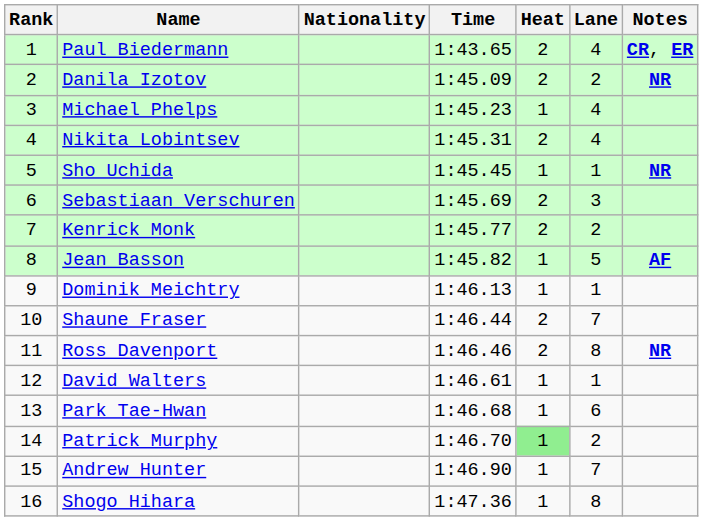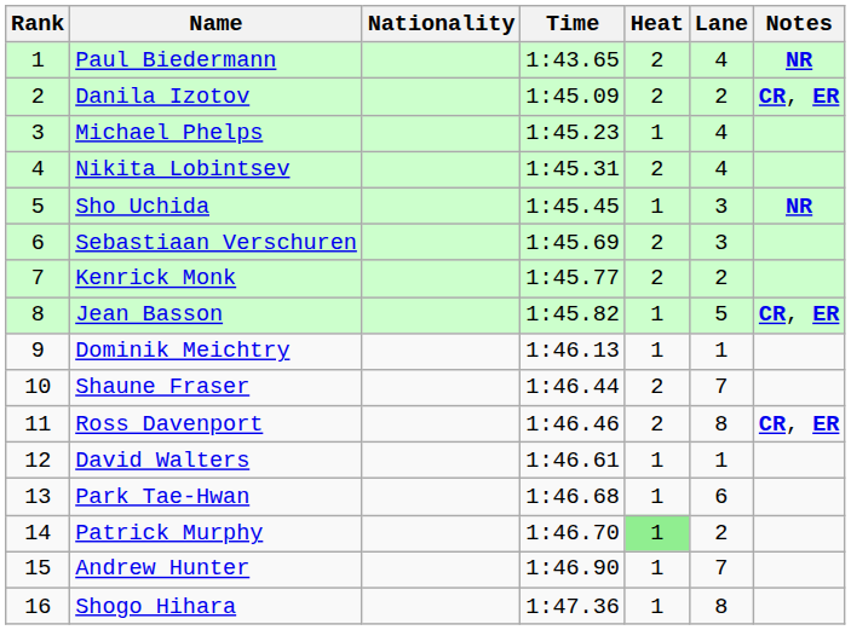 <table class="wikitable sortable" style="text-align:center">
 <tr>
 <th>Rank</th>
 <th>Name</th>
 <th>Nationality</th>
 <th>Time</th>
 <th>Heat</th>
 <th>Lane</th>
 <th>Notes</th>
 </tr>
 <tr bgcolor=ccffcc>
 <td>1</td>
 <td align=left><a href='#'>Paul Biedermann</a></td>
 <td align=left></td>
 <td>1:43.65</td>
 <td>2</td>
 <td>4</td>
-<td><strong><a href='#'>CR</a></strong>, <strong><a href='#'>ER</a></strong></td>
+<td><strong><a href='#'>NR</a></strong></td>
 </tr>
 <tr bgcolor=ccffcc>
 <td>2</td>
 <td align=left><a href='#'>Danila Izotov</a></td>
 <td align=left></td>
 <td>1:45.09</td>
 <td>2</td>
 <td>2</td>
-<td><strong><a href='#'>NR</a></strong></td>
+<td><strong><a href='#'>CR</a></strong>, <strong><a href='#'>ER</a></strong></td>
 </tr>
 <tr bgcolor=ccffcc>
 <td>3</td>
 <td align=left><a href='#'>Michael Phelps</a></td>
 <td align=left></td>
 <td>1:45.23</td>
 <td>1</td>
 <td>4</td>
 <td></td>
 </tr>
 <tr bgcolor=ccffcc>
 <td>4</td>
 <td align=left><a href='#'>Nikita Lobintsev</a></td>
 <td align=left></td>
 <td>1:45.31</td>
 <td>2</td>
 <td>4</td>
 <td></td>
 </tr>
 <tr bgcolor=ccffcc>
 <td>5</td>
 <td align=left><a href='#'>Sho Uchida</a></td>
 <td align=left></td>
 <td>1:45.45</td>
 <td>1</td>
-<td>1</td>
+<td>3</td>
 <td><strong><a href='#'>NR</a></strong></td>
 </tr>
 <tr bgcolor=ccffcc>
 <td>6</td>
 <td align=left><a href='#'>Sebastiaan Verschuren</a></td>
 <td align=left></td>
 <td>1:45.69</td>
 <td>2</td>
 <td>3</td>
 <td></td>
 </tr>
 <tr bgcolor=ccffcc>
 <td>7</td>
 <td align=left><a href='#'>Kenrick Monk</a></td>
 <td align=left></td>
 <td>1:45.77</td>
 <td>2</td>
 <td>2</td>
 <td></td>
 </tr>
 <tr bgcolor=ccffcc>
 <td>8</td>
 <td align=left><a href='#'>Jean Basson</a></td>
 <td align=left></td>
 <td>1:45.82</td>
 <td>1</td>
 <td>5</td>
-<td><strong><a href='#'>AF</a></strong></td>
+<td><strong><a href='#'>CR</a></strong>, <strong><a href='#'>ER</a></strong></td>
 </tr>
 <tr>
 <td>9</td>
 <td align=left><a href='#'>Dominik Meichtry</a></td>
 <td align=left></td>
 <td>1:46.13</td>
 <td>1</td>
 <td>1</td>
 <td></td>
 </tr>
 <tr>
 <td>10</td>
 <td align=left><a href='#'>Shaune Fraser</a></td>
 <td align=left></td>
 <td>1:46.44</td>
 <td>2</td>
 <td>7</td>
 <td></td>
 </tr>
 <tr>
 <td>11</td>
 <td align=left><a href='#'>Ross Davenport</a></td>
 <td align=left></td>
 <td>1:46.46</td>
 <td>2</td>
 <td>8</td>
-<td><strong><a href='#'>NR</a></strong></td>
+<td><strong><a href='#'>CR</a></strong>, <strong><a href='#'>ER</a></strong></td>
 </tr>
 <tr>
 <td>12</td>
 <td align=left><a href='#'>David Walters</a></td>
 <td align=left></td>
 <td>1:46.61</td>
 <td>1</td>
 <td>1</td>
 <td></td>
 </tr>
 <tr>
 <td>13</td>
 <td align=left><a href='#'>Park Tae-Hwan</a></td>
 <td align=left></td>
 <td>1:46.68</td>
 <td>1</td>
 <td>6</td>
 <td></td>
 </tr>
 <tr>
 <td>14</td>
 <td align=left><a href='#'>Patrick Murphy</a></td>
 <td align=left></td>
 <td>1:46.70</td>
 <td style="background: lightgreen;">1</td>
 <td>2</td>
 <td></td>
 </tr>
 <tr>
 <td>15</td>
 <td align=left><a href='#'>Andrew Hunter</a></td>
 <td align=left></td>
 <td>1:46.90</td>
 <td>1</td>
 <td>7</td>
 <td></td>
 </tr>
 <tr>
 <td>16</td>
 <td align=left><a href='#'>Shogo Hihara</a></td>
 <td align=left></td>
 <td>1:47.36</td>
 <td>1</td>
 <td>8</td>
 <td></td>
 </tr>
 </table>
